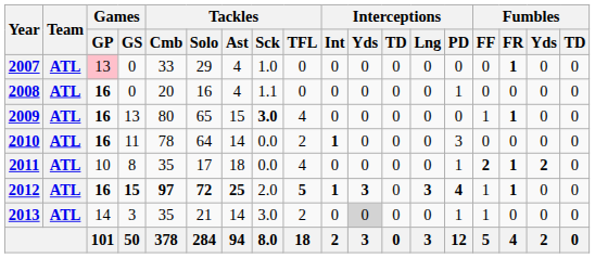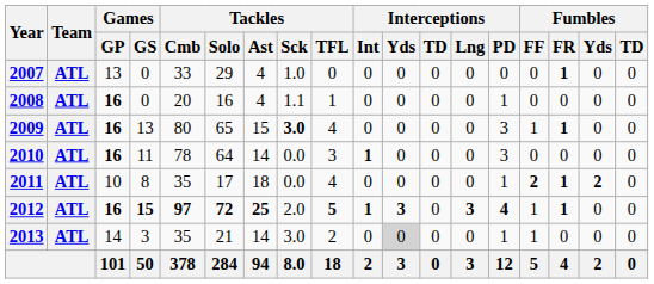 <table class="wikitable" style="text-align:center">
 <tr>
 <th rowspan="2">Year</th>
 <th rowspan="2">Team</th>
 <th colspan="2">Games</th>
 <th colspan="5">Tackles</th>
 <th colspan="5">Interceptions</th>
 <th colspan="4">Fumbles</th>
 </tr>
 <tr>
 <th>GP</th>
 <th>GS</th>
 <th>Cmb</th>
 <th>Solo</th>
 <th>Ast</th>
 <th>Sck</th>
 <th>TFL</th>
 <th>Int</th>
 <th>Yds</th>
 <th>TD</th>
 <th>Lng</th>
 <th>PD</th>
 <th>FF</th>
 <th>FR</th>
 <th>Yds</th>
 <th>TD</th>
 </tr>
 <tr>
 <th><a href='#'>2007</a></th>
 <th><a href='#'>ATL</a></th>
-<td style="background: pink;">13</td>
+<td>13</td>
 <td>0</td>
 <td>33</td>
 <td>29</td>
 <td>4</td>
 <td>1.0</td>
 <td>0</td>
 <td>0</td>
 <td>0</td>
 <td>0</td>
 <td>0</td>
 <td>0</td>
 <td>0</td>
 <td><strong>1</strong></td>
 <td>0</td>
 <td>0</td>
 </tr>
 <tr>
 <th><a href='#'>2008</a></th>
 <th><a href='#'>ATL</a></th>
 <td><strong>16</strong></td>
 <td>0</td>
 <td>20</td>
 <td>16</td>
 <td>4</td>
 <td>1.1</td>
-<td>0</td>
+<td>1</td>
 <td>0</td>
 <td>0</td>
 <td>0</td>
 <td>0</td>
 <td>1</td>
 <td>0</td>
 <td>0</td>
 <td>0</td>
 <td>0</td>
 </tr>
 <tr>
 <th><a href='#'>2009</a></th>
 <th><a href='#'>ATL</a></th>
 <td><strong>16</strong></td>
 <td>13</td>
 <td>80</td>
 <td>65</td>
 <td>15</td>
 <td><strong>3.0</strong></td>
 <td>4</td>
 <td>0</td>
 <td>0</td>
 <td>0</td>
 <td>0</td>
-<td>0</td>
+<td>3</td>
 <td>1</td>
 <td><strong>1</strong></td>
 <td>0</td>
 <td>0</td>
 </tr>
 <tr>
 <th><a href='#'>2010</a></th>
 <th><a href='#'>ATL</a></th>
 <td><strong>16</strong></td>
 <td>11</td>
 <td>78</td>
 <td>64</td>
 <td>14</td>
 <td>0.0</td>
-<td>2</td>
+<td>3</td>
 <td><strong>1</strong></td>
 <td>0</td>
 <td>0</td>
 <td>0</td>
 <td>3</td>
 <td>0</td>
 <td>0</td>
 <td>0</td>
 <td>0</td>
 </tr>
 <tr>
 <th><a href='#'>2011</a></th>
 <th><a href='#'>ATL</a></th>
 <td>10</td>
 <td>8</td>
 <td>35</td>
 <td>17</td>
 <td>18</td>
 <td>0.0</td>
 <td>4</td>
 <td>0</td>
 <td>0</td>
 <td>0</td>
 <td>0</td>
 <td>1</td>
 <td><strong>2</strong></td>
 <td><strong>1</strong></td>
 <td><strong>2</strong></td>
 <td>0</td>
 </tr>
 <tr>
 <th><a href='#'>2012</a></th>
 <th><a href='#'>ATL</a></th>
 <td><strong>16</strong></td>
 <td><strong>15</strong></td>
 <td><strong>97</strong></td>
 <td><strong>72</strong></td>
 <td><strong>25</strong></td>
 <td>2.0</td>
 <td><strong>5</strong></td>
 <td><strong>1</strong></td>
 <td><strong>3</strong></td>
 <td>0</td>
 <td><strong>3</strong></td>
 <td><strong>4</strong></td>
 <td>1</td>
 <td><strong>1</strong></td>
 <td>0</td>
 <td>0</td>
 </tr>
 <tr>
 <th><a href='#'>2013</a></th>
 <th><a href='#'>ATL</a></th>
 <td>14</td>
 <td>3</td>
 <td>35</td>
 <td>21</td>
 <td>14</td>
 <td>3.0</td>
 <td>2</td>
 <td>0</td>
 <td style="background: lightgrey;">0</td>
 <td>0</td>
 <td>0</td>
 <td>1</td>
 <td>1</td>
 <td>0</td>
 <td>0</td>
 <td>0</td>
 </tr>
 <tr>
 <th colspan="2"></th>
 <th>101</th>
 <th>50</th>
 <th>378</th>
 <th>284</th>
 <th>94</th>
 <th>8.0</th>
 <th>18</th>
 <th>2</th>
 <th>3</th>
 <th>0</th>
 <th>3</th>
 <th>12</th>
 <th>5</th>
 <th>4</th>
 <th>2</th>
 <th>0</th>
 </tr>
 </table>
